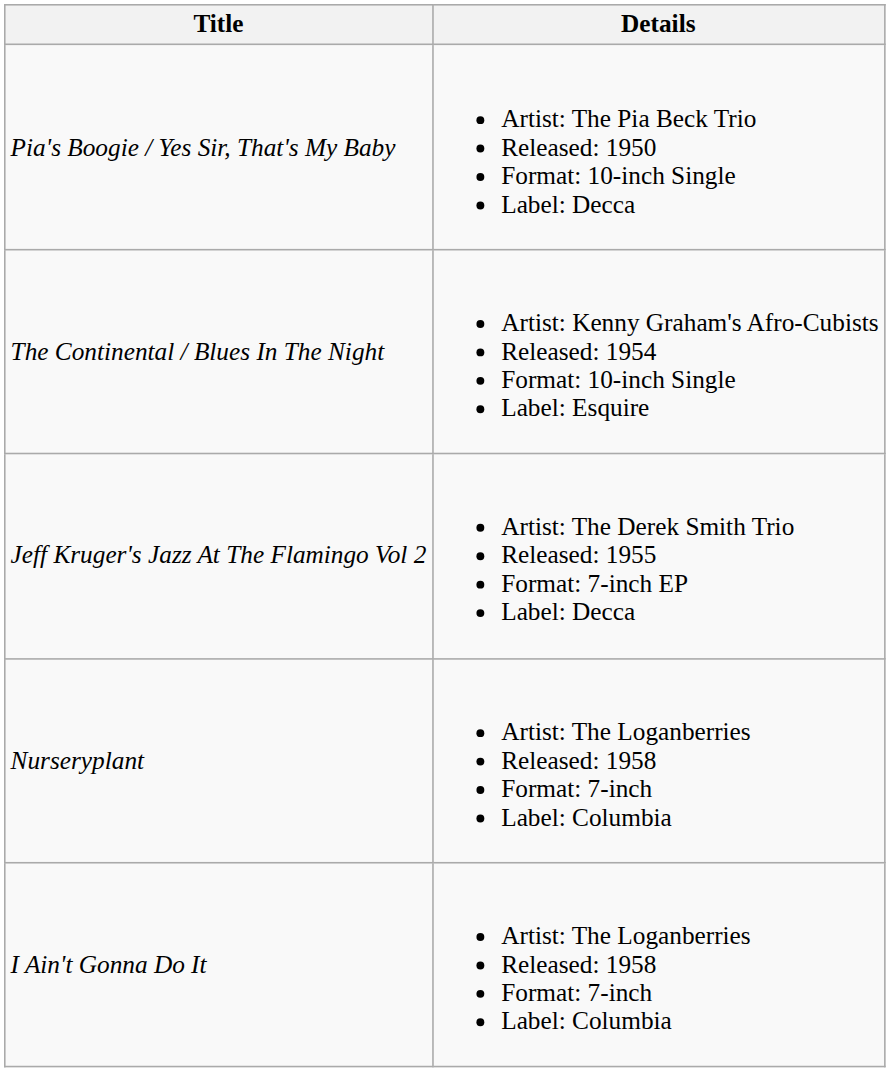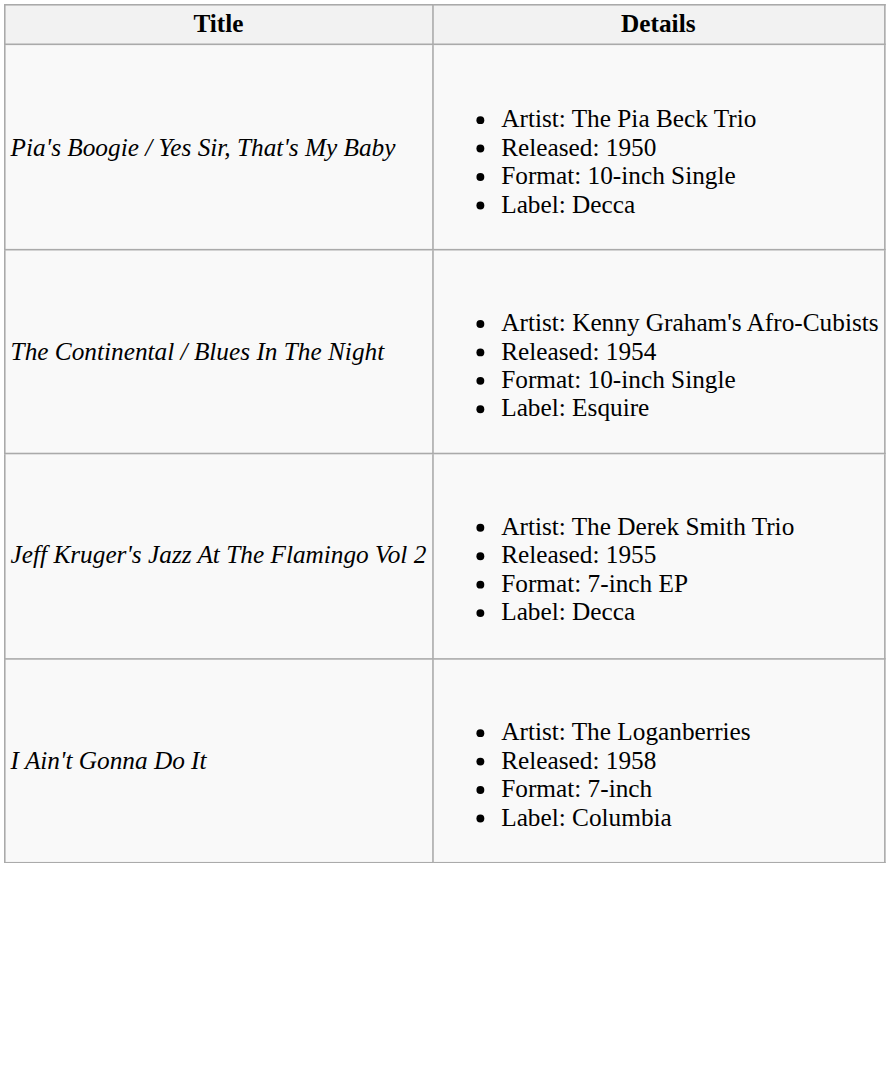 <table class="wikitable">
 <tr>
 <th>Title</th>
 <th>Details</th>
 </tr>
 <tr>
 <td><em>Pia's Boogie / Yes Sir, That's My Baby </em></td>
 <td><br><ul><li>Artist: The Pia Beck Trio</li><li>Released: 1950</li><li>Format: 10-inch Single</li><li>Label: Decca</li></ul></td>
 </tr>
 <tr>
 <td><em>The Continental / Blues In The Night </em></td>
 <td><br><ul><li>Artist: Kenny Graham's Afro-Cubists</li><li>Released: 1954</li><li>Format: 10-inch Single</li><li>Label: Esquire</li></ul></td>
 </tr>
 <tr>
 <td><em>Jeff Kruger's Jazz At The Flamingo Vol 2</em></td>
 <td><br><ul><li>Artist: The Derek Smith Trio</li><li>Released: 1955</li><li>Format: 7-inch EP</li><li>Label: Decca</li></ul></td>
 </tr>
 <tr>
-<td><em>Nurseryplant </em></td>
-<td><br><ul><li>Artist: The Loganberries</li><li>Released: 1958</li><li>Format: 7-inch</li><li>Label: Columbia</li></ul></td>
-</tr>
-<tr>
 <td><em>I Ain't Gonna Do It </em></td>
 <td><br><ul><li>Artist: The Loganberries</li><li>Released: 1958</li><li>Format: 7-inch</li><li>Label: Columbia</li></ul></td>
 </tr>
 </table>
